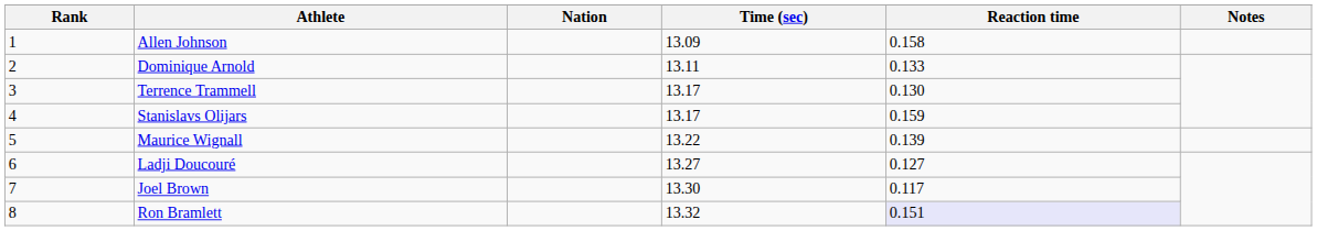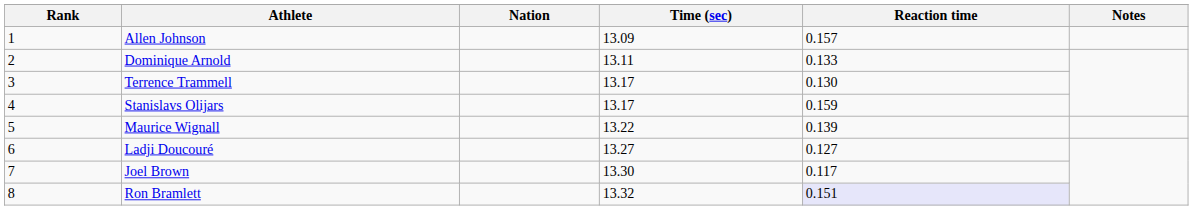 <table class="wikitable" width=85%>
 <tr>
 </tr>
 <tr>
 <th>Rank</th>
 <th>Athlete</th>
 <th>Nation</th>
 <th>Time (<a href='#'>sec</a>)</th>
 <th>Reaction time</th>
 <th>Notes</th>
 </tr>
 <tr>
 <td>1</td>
 <td><a href='#'>Allen Johnson</a></td>
 <td></td>
 <td>13.09</td>
-<td>0.158</td>
+<td>0.157</td>
 <td></td>
 </tr>
 <tr>
 <td>2</td>
 <td><a href='#'>Dominique Arnold</a></td>
 <td></td>
 <td>13.11</td>
 <td>0.133</td>
 </tr>
 <tr>
 <td>3</td>
 <td><a href='#'>Terrence Trammell</a></td>
 <td></td>
 <td>13.17</td>
 <td>0.130</td>
 </tr>
 <tr>
 <td>4</td>
 <td><a href='#'>Stanislavs Olijars</a></td>
 <td></td>
 <td>13.17</td>
 <td>0.159</td>
 </tr>
 <tr>
 <td>5</td>
 <td><a href='#'>Maurice Wignall</a></td>
 <td></td>
 <td>13.22</td>
 <td>0.139</td>
 <td></td>
 </tr>
 <tr>
 <td>6</td>
 <td><a href='#'>Ladji Doucouré</a></td>
 <td></td>
 <td>13.27</td>
 <td>0.127</td>
 </tr>
 <tr>
 <td>7</td>
 <td><a href='#'>Joel Brown</a></td>
 <td></td>
 <td>13.30</td>
 <td>0.117</td>
 </tr>
 <tr>
 <td>8</td>
 <td><a href='#'>Ron Bramlett</a></td>
 <td></td>
 <td>13.32</td>
 <td style="background: lavender;">0.151</td>
 </tr>
 </table>
